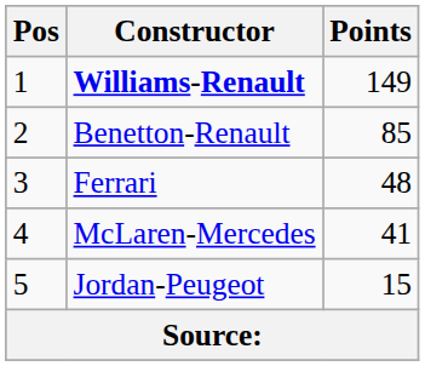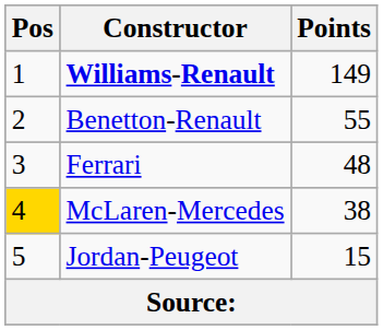 <table class="wikitable" style="font-size: 95%;">
 <tr>
 <th>Pos</th>
 <th>Constructor</th>
 <th>Points</th>
 </tr>
 <tr>
 <td>1</td>
 <td> <strong><a href='#'>Williams</a>-<a href='#'>Renault</a></strong></td>
 <td align="right">149</td>
 </tr>
 <tr>
 <td>2</td>
 <td> <a href='#'>Benetton</a>-<a href='#'>Renault</a></td>
-<td align="right">85</td>
+<td align="right">55</td>
 </tr>
 <tr>
 <td>3</td>
 <td> <a href='#'>Ferrari</a></td>
 <td align="right">48</td>
 </tr>
 <tr>
-<td>4</td>
+<td style="background: gold;">4</td>
 <td> <a href='#'>McLaren</a>-<a href='#'>Mercedes</a></td>
-<td align="right">41</td>
+<td align="right">38</td>
 </tr>
 <tr>
 <td>5</td>
 <td> <a href='#'>Jordan</a>-<a href='#'>Peugeot</a></td>
 <td align="right">15</td>
 </tr>
 <tr>
 <th colspan=4>Source: </th>
 </tr>
 </table>
